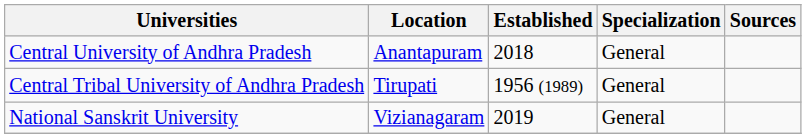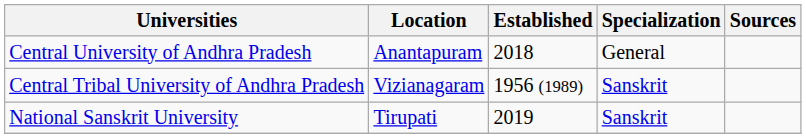 <table class="wikitable sortable static-row-numbers">
 <tr>
 <th>Universities</th>
 <th>Location</th>
 <th>Established</th>
 <th>Specialization</th>
 <th>Sources</th>
 </tr>
 <tr>
 <td><a href='#'>Central University of Andhra Pradesh</a></td>
 <td><a href='#'>Anantapuram</a></td>
 <td>2018</td>
 <td>General</td>
 <td></td>
 </tr>
 <tr>
 <td><a href='#'>Central Tribal University of Andhra Pradesh</a></td>
-<td><a href='#'>Tirupati</a></td>
+<td><a href='#'>Vizianagaram</a></td>
 <td>1956 <small>(1989<sup></sup>)</small></td>
-<td>General</td>
+<td><a href='#'>Sanskrit</a></td>
 <td></td>
 </tr>
 <tr>
 <td><a href='#'>National Sanskrit University</a></td>
-<td><a href='#'>Vizianagaram</a></td>
+<td><a href='#'>Tirupati</a></td>
 <td>2019</td>
-<td>General</td>
+<td><a href='#'>Sanskrit</a></td>
 <td></td>
 </tr>
 <tr>
 </tr>
 </table>
